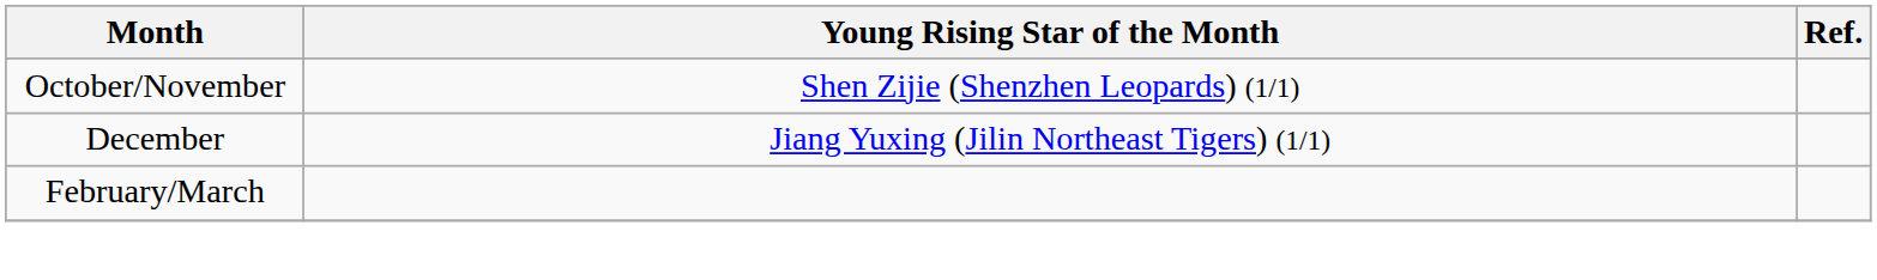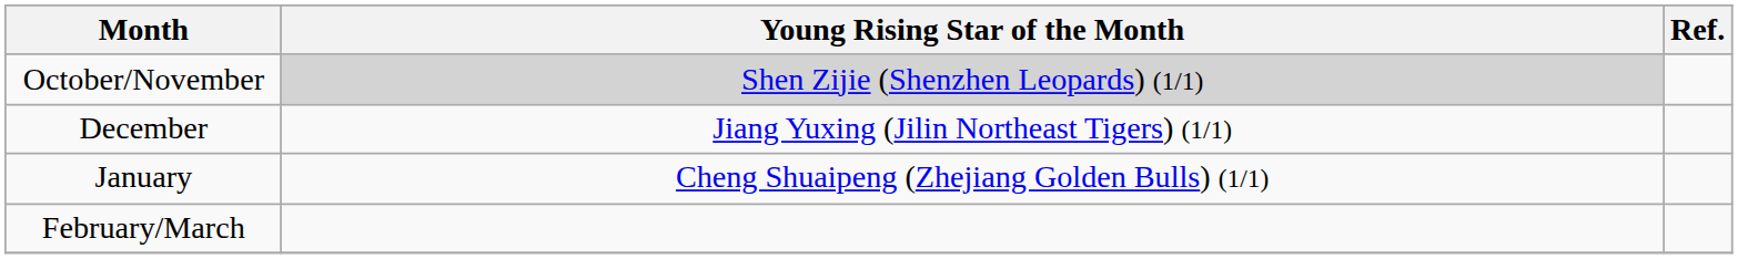 <table class="wikitable sortable" style="text-align:left">
 <tr>
 <th width=16%>Month</th>
 <th width=80%>Young Rising Star of the Month</th>
 <th class=unsortable>Ref.</th>
 </tr>
 <tr>
 <td align=center>October/November</td>
-<td align=center> <a href='#'>Shen Zijie</a> (<a href='#'>Shenzhen Leopards</a>) <small>(1/1)</small></td>
+<td align=center style="background: lightgrey;"> <a href='#'>Shen Zijie</a> (<a href='#'>Shenzhen Leopards</a>) <small>(1/1)</small></td>
 <td align=center></td>
 </tr>
 <tr>
 <td align=center>December</td>
 <td align=center> <a href='#'>Jiang Yuxing</a> (<a href='#'>Jilin Northeast Tigers</a>) <small>(1/1)</small></td>
+<td align=center></td>
+</tr>
+<tr>
+<td align=center>January</td>
+<td align=center> <a href='#'>Cheng Shuaipeng</a> (<a href='#'>Zhejiang Golden Bulls</a>) <small>(1/1)</small></td>
 <td align=center></td>
 </tr>
 <tr>
 <td align=center>February/March</td>
 <td align=center></td>
 <td align=center></td>
 </tr>
 <tr>
 </tr>
 </table>
